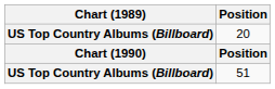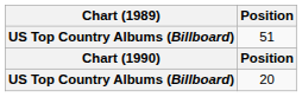 <table class="wikitable plainrowheaders" style="text-align:center">
 <tr>
 <th scope="col">Chart (1989)</th>
 <th scope="col">Position</th>
 </tr>
 <tr>
 <th scope="row">US Top Country Albums (<em>Billboard</em>)</th>
-<td>20</td>
+<td>51</td>
 </tr>
 <tr>
 <th scope="col">Chart (1990)</th>
 <th scope="col">Position</th>
 </tr>
 <tr>
 <th scope="row">US Top Country Albums (<em>Billboard</em>)</th>
-<td>51</td>
+<td>20</td>
 </tr>
 </table>
